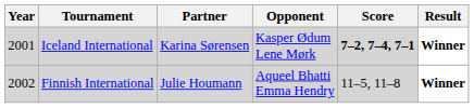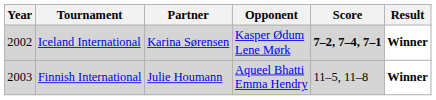 <table class="sortable wikitable" style="font-size: 90%;">
 <tr>
 <th>Year</th>
 <th>Tournament</th>
 <th>Partner</th>
 <th>Opponent</th>
 <th>Score</th>
 <th>Result</th>
 </tr>
 <tr style="background:#D5D5D5">
-<td align="center">2001</td>
+<td align="center">2002</td>
 <td align="left"><a href='#'>Iceland International</a></td>
 <td align="left"> <a href='#'>Karina Sørensen</a></td>
 <td align="left"> <a href='#'>Kasper Ødum</a> <br>  <a href='#'>Lene Mørk</a></td>
 <td align="left"><strong>7–2, 7–4, 7–1</strong></td>
 <td style="text-align:left; background:white"> <strong>Winner</strong></td>
 </tr>
 <tr style="background:#D5D5D5">
-<td align="center">2002</td>
+<td align="center">2003</td>
 <td align="left"><a href='#'>Finnish International</a></td>
 <td align="left"> <a href='#'>Julie Houmann</a></td>
 <td align="left"> <a href='#'>Aqueel Bhatti</a> <br>  <a href='#'>Emma Hendry</a></td>
 <td align="left">11–5, 11–8</td>
 <td style="text-align:left; background:white"> <strong>Winner</strong></td>
 </tr>
 </table>
